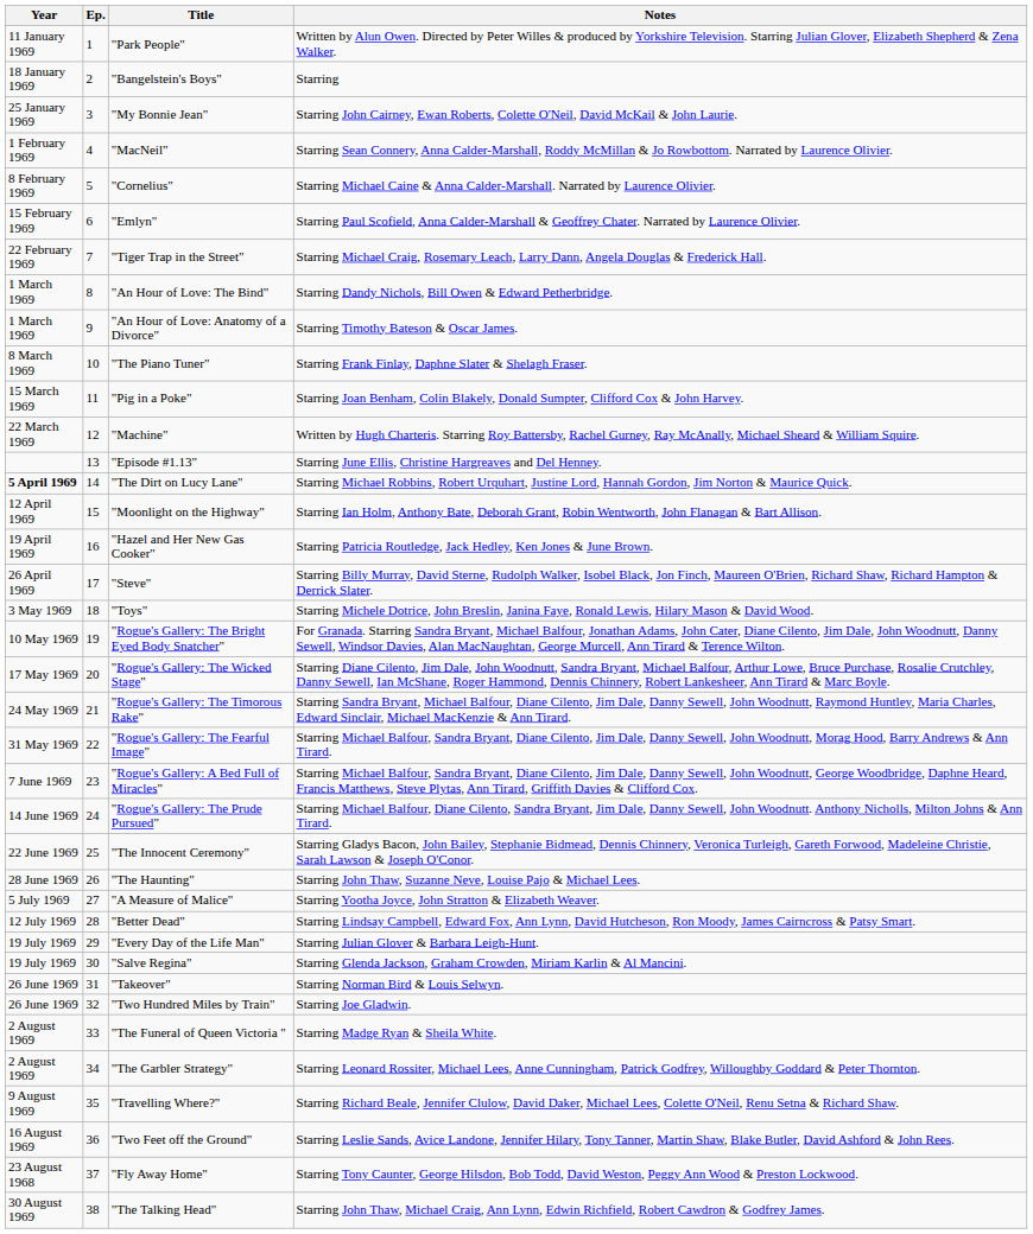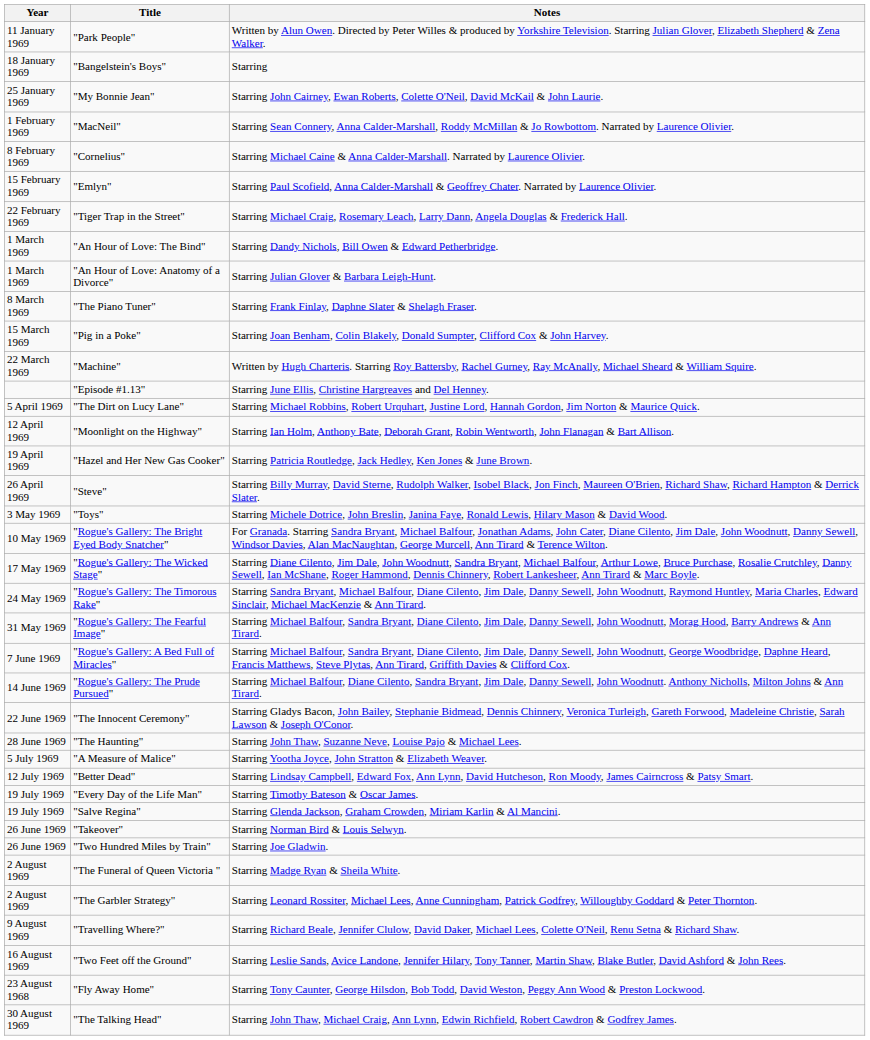 <table class="wikitable">
 <tr>
 <th>Year</th>
-<th>Ep.</th>
 <th>Title</th>
 <th>Notes</th>
 </tr>
 <tr>
 <td>11 January 1969</td>
-<td>1</td>
 <td>"Park People"</td>
 <td>Written by <a href='#'>Alun Owen</a>. Directed by Peter Willes & produced by <a href='#'>Yorkshire Television</a>. Starring <a href='#'>Julian Glover</a>, <a href='#'>Elizabeth Shepherd</a> & <a href='#'>Zena Walker</a>.</td>
 </tr>
 <tr>
 <td>18 January 1969</td>
-<td>2</td>
 <td>"Bangelstein's Boys"</td>
 <td>Starring</td>
 </tr>
 <tr>
 <td>25 January 1969</td>
-<td>3</td>
 <td>"My Bonnie Jean"</td>
 <td>Starring <a href='#'>John Cairney</a>, <a href='#'>Ewan Roberts</a>, <a href='#'>Colette O'Neil</a>, <a href='#'>David McKail</a> & <a href='#'>John Laurie</a>.</td>
 </tr>
 <tr>
 <td>1 February 1969</td>
-<td>4</td>
 <td>"MacNeil"</td>
 <td>Starring <a href='#'>Sean Connery</a>, <a href='#'>Anna Calder-Marshall</a>, <a href='#'>Roddy McMillan</a> & <a href='#'>Jo Rowbottom</a>. Narrated by <a href='#'>Laurence Olivier</a>.</td>
 </tr>
 <tr>
 <td>8 February 1969</td>
-<td>5</td>
 <td>"Cornelius"</td>
 <td>Starring <a href='#'>Michael Caine</a> & <a href='#'>Anna Calder-Marshall</a>. Narrated by <a href='#'>Laurence Olivier</a>.</td>
 </tr>
 <tr>
 <td>15 February 1969</td>
-<td>6</td>
 <td>"Emlyn"</td>
 <td>Starring <a href='#'>Paul Scofield</a>, <a href='#'>Anna Calder-Marshall</a> & <a href='#'>Geoffrey Chater</a>. Narrated by <a href='#'>Laurence Olivier</a>.</td>
 </tr>
 <tr>
 <td>22 February 1969</td>
-<td>7</td>
 <td>"Tiger Trap in the Street"</td>
 <td>Starring <a href='#'>Michael Craig</a>, <a href='#'>Rosemary Leach</a>, <a href='#'>Larry Dann</a>, <a href='#'>Angela Douglas</a> & <a href='#'>Frederick Hall</a>.</td>
 </tr>
 <tr>
 <td>1 March 1969</td>
-<td>8</td>
 <td>"An Hour of Love: The Bind"</td>
 <td>Starring <a href='#'>Dandy Nichols</a>, <a href='#'>Bill Owen</a> & <a href='#'>Edward Petherbridge</a>.</td>
 </tr>
 <tr>
 <td>1 March 1969</td>
-<td>9</td>
 <td>"An Hour of Love: Anatomy of a Divorce"</td>
-<td>Starring <a href='#'>Timothy Bateson</a> & <a href='#'>Oscar James</a>.</td>
+<td>Starring <a href='#'>Julian Glover</a> & <a href='#'>Barbara Leigh-Hunt</a>.</td>
 </tr>
 <tr>
 <td>8 March 1969</td>
-<td>10</td>
 <td>"The Piano Tuner"</td>
 <td>Starring <a href='#'>Frank Finlay</a>, <a href='#'>Daphne Slater</a> & <a href='#'>Shelagh Fraser</a>.</td>
 </tr>
 <tr>
 <td>15 March 1969</td>
-<td>11</td>
 <td>"Pig in a Poke"</td>
 <td>Starring <a href='#'>Joan Benham</a>, <a href='#'>Colin Blakely</a>, <a href='#'>Donald Sumpter</a>, <a href='#'>Clifford Cox</a> & <a href='#'>John Harvey</a>.</td>
 </tr>
 <tr>
 <td>22 March 1969</td>
-<td>12</td>
 <td>"Machine"</td>
 <td>Written by <a href='#'>Hugh Charteris</a>. Starring <a href='#'>Roy Battersby</a>, <a href='#'>Rachel Gurney</a>, <a href='#'>Ray McAnally</a>, <a href='#'>Michael Sheard</a> & <a href='#'>William Squire</a>.</td>
 </tr>
 <tr>
 <td></td>
-<td>13</td>
 <td>"Episode #1.13"</td>
 <td>Starring <a href='#'>June Ellis</a>, <a href='#'>Christine Hargreaves</a> and <a href='#'>Del Henney</a>.</td>
 </tr>
 <tr>
-<td><strong>5 April 1969</strong></td>
-<td>14</td>
+<td>5 April 1969</td>
 <td>"The Dirt on Lucy Lane"</td>
 <td>Starring <a href='#'>Michael Robbins</a>, <a href='#'>Robert Urquhart</a>, <a href='#'>Justine Lord</a>, <a href='#'>Hannah Gordon</a>, <a href='#'>Jim Norton</a> & <a href='#'>Maurice Quick</a>.</td>
 </tr>
 <tr>
 <td>12 April 1969</td>
-<td>15</td>
 <td>"Moonlight on the Highway"</td>
 <td>Starring <a href='#'>Ian Holm</a>, <a href='#'>Anthony Bate</a>, <a href='#'>Deborah Grant</a>, <a href='#'>Robin Wentworth</a>, <a href='#'>John Flanagan</a> & <a href='#'>Bart Allison</a>.</td>
 </tr>
 <tr>
 <td>19 April 1969</td>
-<td>16</td>
 <td>"Hazel and Her New Gas Cooker"</td>
 <td>Starring <a href='#'>Patricia Routledge</a>, <a href='#'>Jack Hedley</a>, <a href='#'>Ken Jones</a> & <a href='#'>June Brown</a>.</td>
 </tr>
 <tr>
 <td>26 April 1969</td>
-<td>17</td>
 <td>"Steve"</td>
 <td>Starring <a href='#'>Billy Murray</a>, <a href='#'>David Sterne</a>, <a href='#'>Rudolph Walker</a>, <a href='#'>Isobel Black</a>, <a href='#'>Jon Finch</a>, <a href='#'>Maureen O'Brien</a>, <a href='#'>Richard Shaw</a>, <a href='#'>Richard Hampton</a> & <a href='#'>Derrick Slater</a>.</td>
 </tr>
 <tr>
 <td>3 May 1969</td>
-<td>18</td>
 <td>"Toys"</td>
 <td>Starring <a href='#'>Michele Dotrice</a>, <a href='#'>John Breslin</a>, <a href='#'>Janina Faye</a>, <a href='#'>Ronald Lewis</a>, <a href='#'>Hilary Mason</a> & <a href='#'>David Wood</a>.</td>
 </tr>
 <tr>
 <td>10 May 1969</td>
-<td>19</td>
 <td>"<a href='#'>Rogue's Gallery: The Bright Eyed Body Snatcher</a>"</td>
 <td>For <a href='#'>Granada</a>. Starring <a href='#'>Sandra Bryant</a>, <a href='#'>Michael Balfour</a>, <a href='#'>Jonathan Adams</a>, <a href='#'>John Cater</a>, <a href='#'>Diane Cilento</a>, <a href='#'>Jim Dale</a>, <a href='#'>John Woodnutt</a>, <a href='#'>Danny Sewell</a>, <a href='#'>Windsor Davies</a>, <a href='#'>Alan MacNaughtan</a>, <a href='#'>George Murcell</a>, <a href='#'>Ann Tirard</a> & <a href='#'>Terence Wilton</a>.</td>
 </tr>
 <tr>
 <td>17 May 1969</td>
-<td>20</td>
 <td>"<a href='#'>Rogue's Gallery: The Wicked Stage</a>"</td>
 <td>Starring <a href='#'>Diane Cilento</a>, <a href='#'>Jim Dale</a>, <a href='#'>John Woodnutt</a>, <a href='#'>Sandra Bryant</a>, <a href='#'>Michael Balfour</a>, <a href='#'>Arthur Lowe</a>, <a href='#'>Bruce Purchase</a>, <a href='#'>Rosalie Crutchley</a>, <a href='#'>Danny Sewell</a>, <a href='#'>Ian McShane</a>, <a href='#'>Roger Hammond</a>, <a href='#'>Dennis Chinnery</a>, <a href='#'>Robert Lankesheer</a>, <a href='#'>Ann Tirard</a> & <a href='#'>Marc Boyle</a>.</td>
 </tr>
 <tr>
 <td>24 May 1969</td>
-<td>21</td>
 <td>"<a href='#'>Rogue's Gallery: The Timorous Rake</a>"</td>
 <td>Starring <a href='#'>Sandra Bryant</a>, <a href='#'>Michael Balfour</a>, <a href='#'>Diane Cilento</a>, <a href='#'>Jim Dale</a>, <a href='#'>Danny Sewell</a>, <a href='#'>John Woodnutt</a>, <a href='#'>Raymond Huntley</a>, <a href='#'>Maria Charles</a>, <a href='#'>Edward Sinclair</a>, <a href='#'>Michael MacKenzie</a> & <a href='#'>Ann Tirard</a>.</td>
 </tr>
 <tr>
 <td>31 May 1969</td>
-<td>22</td>
 <td>"<a href='#'>Rogue's Gallery: The Fearful Image</a>"</td>
 <td>Starring <a href='#'>Michael Balfour</a>, <a href='#'>Sandra Bryant</a>, <a href='#'>Diane Cilento</a>, <a href='#'>Jim Dale</a>, <a href='#'>Danny Sewell</a>, <a href='#'>John Woodnutt</a>, <a href='#'>Morag Hood</a>, <a href='#'>Barry Andrews</a> & <a href='#'>Ann Tirard</a>.</td>
 </tr>
 <tr>
 <td>7 June 1969</td>
-<td>23</td>
 <td>"<a href='#'>Rogue's Gallery: A Bed Full of Miracles</a>"</td>
 <td>Starring <a href='#'>Michael Balfour</a>, <a href='#'>Sandra Bryant</a>, <a href='#'>Diane Cilento</a>, <a href='#'>Jim Dale</a>, <a href='#'>Danny Sewell</a>, <a href='#'>John Woodnutt</a>, <a href='#'>George Woodbridge</a>, <a href='#'>Daphne Heard</a>, <a href='#'>Francis Matthews</a>, <a href='#'>Steve Plytas</a>, <a href='#'>Ann Tirard</a>, <a href='#'>Griffith Davies</a> & <a href='#'>Clifford Cox</a>.</td>
 </tr>
 <tr>
 <td>14 June 1969</td>
-<td>24</td>
 <td>"<a href='#'>Rogue's Gallery: The Prude Pursued</a>"</td>
 <td>Starring <a href='#'>Michael Balfour</a>, <a href='#'>Diane Cilento</a>, <a href='#'>Sandra Bryant</a>, <a href='#'>Jim Dale</a>, <a href='#'>Danny Sewell</a>, <a href='#'>John Woodnutt</a>. <a href='#'>Anthony Nicholls</a>, <a href='#'>Milton Johns</a> & <a href='#'>Ann Tirard</a>.</td>
 </tr>
 <tr>
 <td>22 June 1969</td>
-<td>25</td>
 <td>"The Innocent Ceremony"</td>
 <td>Starring Gladys Bacon, <a href='#'>John Bailey</a>, <a href='#'>Stephanie Bidmead</a>, <a href='#'>Dennis Chinnery</a>, <a href='#'>Veronica Turleigh</a>, <a href='#'>Gareth Forwood</a>, <a href='#'>Madeleine Christie</a>, <a href='#'>Sarah Lawson</a> & <a href='#'>Joseph O'Conor</a>.</td>
 </tr>
 <tr>
 <td>28 June 1969</td>
-<td>26</td>
 <td>"The Haunting"</td>
 <td>Starring <a href='#'>John Thaw</a>, <a href='#'>Suzanne Neve</a>, <a href='#'>Louise Pajo</a> & <a href='#'>Michael Lees</a>.</td>
 </tr>
 <tr>
 <td>5 July 1969</td>
-<td>27</td>
 <td>"A Measure of Malice"</td>
 <td>Starring <a href='#'>Yootha Joyce</a>, <a href='#'>John Stratton</a> & <a href='#'>Elizabeth Weaver</a>.</td>
 </tr>
 <tr>
 <td>12 July 1969</td>
-<td>28</td>
 <td>"Better Dead"</td>
 <td>Starring <a href='#'>Lindsay Campbell</a>, <a href='#'>Edward Fox</a>, <a href='#'>Ann Lynn</a>, <a href='#'>David Hutcheson</a>, <a href='#'>Ron Moody</a>, <a href='#'>James Cairncross</a> & <a href='#'>Patsy Smart</a>.</td>
 </tr>
 <tr>
 <td>19 July 1969</td>
-<td>29</td>
 <td>"Every Day of the Life Man"</td>
-<td>Starring <a href='#'>Julian Glover</a> & <a href='#'>Barbara Leigh-Hunt</a>.</td>
+<td>Starring <a href='#'>Timothy Bateson</a> & <a href='#'>Oscar James</a>.</td>
 </tr>
 <tr>
 <td>19 July 1969</td>
-<td>30</td>
 <td>"Salve Regina"</td>
 <td>Starring <a href='#'>Glenda Jackson</a>, <a href='#'>Graham Crowden</a>, <a href='#'>Miriam Karlin</a> & <a href='#'>Al Mancini</a>.</td>
 </tr>
 <tr>
 <td>26 June 1969</td>
-<td>31</td>
 <td>"Takeover"</td>
 <td>Starring <a href='#'>Norman Bird</a> & <a href='#'>Louis Selwyn</a>.</td>
 </tr>
 <tr>
 <td>26 June 1969</td>
-<td>32</td>
 <td>"Two Hundred Miles by Train"</td>
 <td>Starring <a href='#'>Joe Gladwin</a>.</td>
 </tr>
 <tr>
 <td>2 August 1969</td>
-<td>33</td>
 <td>"The Funeral of Queen Victoria "</td>
 <td>Starring <a href='#'>Madge Ryan</a> & <a href='#'>Sheila White</a>.</td>
 </tr>
 <tr>
 <td>2 August 1969</td>
-<td>34</td>
 <td>"The Garbler Strategy"</td>
 <td>Starring <a href='#'>Leonard Rossiter</a>, <a href='#'>Michael Lees</a>, <a href='#'>Anne Cunningham</a>, <a href='#'>Patrick Godfrey</a>, <a href='#'>Willoughby Goddard</a> & <a href='#'>Peter Thornton</a>.</td>
 </tr>
 <tr>
 <td>9 August 1969</td>
-<td>35</td>
 <td>"Travelling Where?"</td>
 <td>Starring <a href='#'>Richard Beale</a>, <a href='#'>Jennifer Clulow</a>, <a href='#'>David Daker</a>, <a href='#'>Michael Lees</a>, <a href='#'>Colette O'Neil</a>, <a href='#'>Renu Setna</a> & <a href='#'>Richard Shaw</a>.</td>
 </tr>
 <tr>
 <td>16 August 1969</td>
-<td>36</td>
 <td>"Two Feet off the Ground"</td>
 <td>Starring <a href='#'>Leslie Sands</a>, <a href='#'>Avice Landone</a>, <a href='#'>Jennifer Hilary</a>, <a href='#'>Tony Tanner</a>, <a href='#'>Martin Shaw</a>, <a href='#'>Blake Butler</a>, <a href='#'>David Ashford</a> & <a href='#'>John Rees</a>.</td>
 </tr>
 <tr>
 <td>23 August 1968</td>
-<td>37</td>
 <td>"Fly Away Home"</td>
 <td>Starring <a href='#'>Tony Caunter</a>, <a href='#'>George Hilsdon</a>, <a href='#'>Bob Todd</a>, <a href='#'>David Weston</a>, <a href='#'>Peggy Ann Wood</a> & <a href='#'>Preston Lockwood</a>.</td>
 </tr>
 <tr>
 <td>30 August 1969</td>
-<td>38</td>
 <td>"The Talking Head"</td>
 <td>Starring <a href='#'>John Thaw</a>, <a href='#'>Michael Craig</a>, <a href='#'>Ann Lynn</a>, <a href='#'>Edwin Richfield</a>, <a href='#'>Robert Cawdron</a> & <a href='#'>Godfrey James</a>.</td>
 </tr>
 </table>
